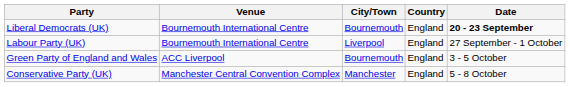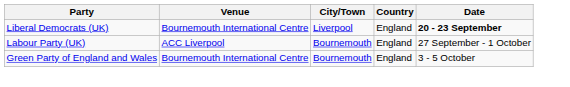 <table class="wikitable sortable">
 <tr>
 <th>Party</th>
 <th>Venue</th>
 <th>City/Town</th>
 <th>Country</th>
 <th>Date</th>
 </tr>
 <tr>
 <td><a href='#'>Liberal Democrats (UK)</a></td>
 <td><a href='#'>Bournemouth International Centre</a></td>
-<td><a href='#'>Bournemouth</a></td>
+<td><a href='#'>Liverpool</a></td>
 <td>England</td>
 <td><strong>20 - 23 September</strong></td>
 </tr>
 <tr>
 <td><a href='#'>Labour Party (UK)</a></td>
-<td><a href='#'>Bournemouth International Centre</a></td>
-<td><a href='#'>Liverpool</a></td>
+<td><a href='#'>ACC Liverpool</a></td>
+<td><a href='#'>Bournemouth</a></td>
 <td>England</td>
 <td>27 September - 1 October</td>
 </tr>
 <tr>
 <td><a href='#'>Green Party of England and Wales</a></td>
-<td><a href='#'>ACC Liverpool</a></td>
+<td><a href='#'>Bournemouth International Centre</a></td>
 <td><a href='#'>Bournemouth</a></td>
 <td>England</td>
 <td>3 - 5 October</td>
 </tr>
-<tr>
-<td><a href='#'>Conservative Party (UK)</a></td>
-<td><a href='#'>Manchester Central Convention Complex</a></td>
-<td><a href='#'>Manchester</a></td>
-<td>England</td>
-<td>5 - 8 October</td>
-</tr>
 </table>
